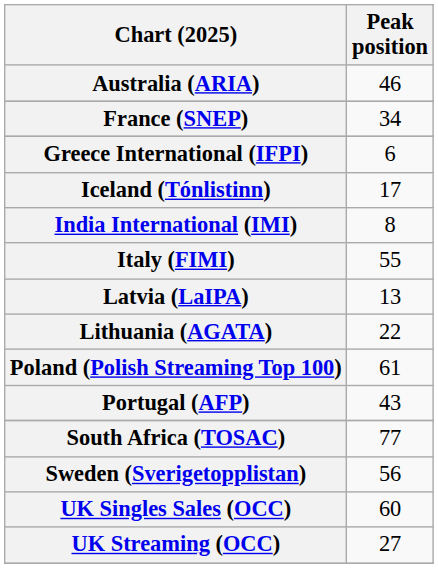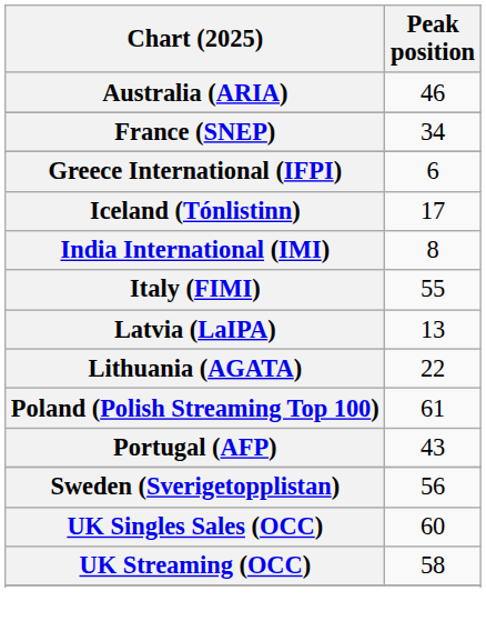 <table class="wikitable sortable plainrowheaders" style="text-align:center">
 <tr>
 <th scope="col">Chart (2025)</th>
 <th scope="col">Peak<br>position</th>
 </tr>
 <tr>
 <th scope="row">Australia (<a href='#'>ARIA</a>)</th>
 <td>46</td>
 </tr>
 <tr>
 </tr>
 <tr>
 </tr>
 <tr>
 <th scope="row">France (<a href='#'>SNEP</a>)</th>
 <td>34</td>
 </tr>
 <tr>
 </tr>
 <tr>
 <th scope="row">Greece International (<a href='#'>IFPI</a>)</th>
 <td>6</td>
 </tr>
 <tr>
 <th scope="row">Iceland (<a href='#'>Tónlistinn</a>)</th>
 <td>17</td>
 </tr>
 <tr>
 <th scope="row"><a href='#'>India International</a> (<a href='#'>IMI</a>)</th>
 <td>8</td>
 </tr>
 <tr>
 <th scope="row">Italy (<a href='#'>FIMI</a>)</th>
 <td>55</td>
 </tr>
 <tr>
 <th scope="row">Latvia (<a href='#'>LaIPA</a>)</th>
 <td>13</td>
 </tr>
 <tr>
 <th scope="row">Lithuania (<a href='#'>AGATA</a>)</th>
 <td>22</td>
 </tr>
 <tr>
 <th scope="row">Poland (<a href='#'>Polish Streaming Top 100</a>)</th>
 <td>61</td>
 </tr>
 <tr>
 <th scope="row">Portugal (<a href='#'>AFP</a>)</th>
 <td>43</td>
 </tr>
 <tr>
 </tr>
 <tr>
-<th scope="row">South Africa (<a href='#'>TOSAC</a>)</th>
-<td>77</td>
-</tr>
-<tr>
 <th scope="row">Sweden (<a href='#'>Sverigetopplistan</a>)</th>
 <td>56</td>
 </tr>
 <tr>
 <th scope="row"><a href='#'>UK Singles Sales</a> (<a href='#'>OCC</a>)</th>
 <td>60</td>
 </tr>
 <tr>
 <th scope="row"><a href='#'>UK Streaming</a> (<a href='#'>OCC</a>)</th>
-<td>27</td>
+<td>58</td>
 </tr>
 <tr>
 </tr>
 <tr>
 </tr>
 </table>
